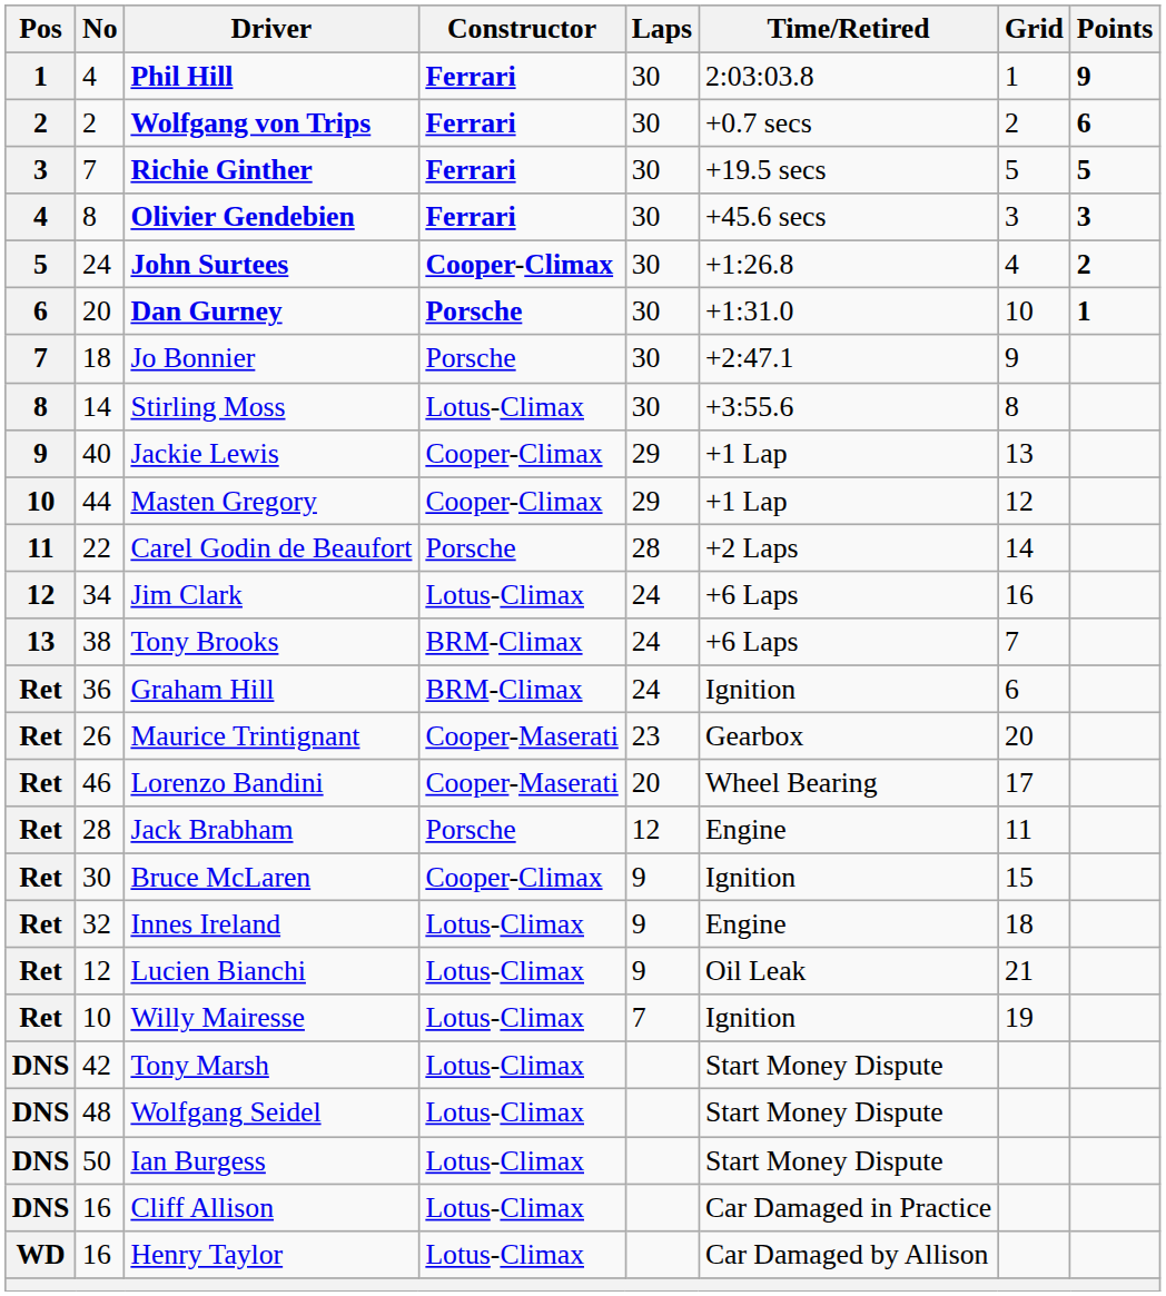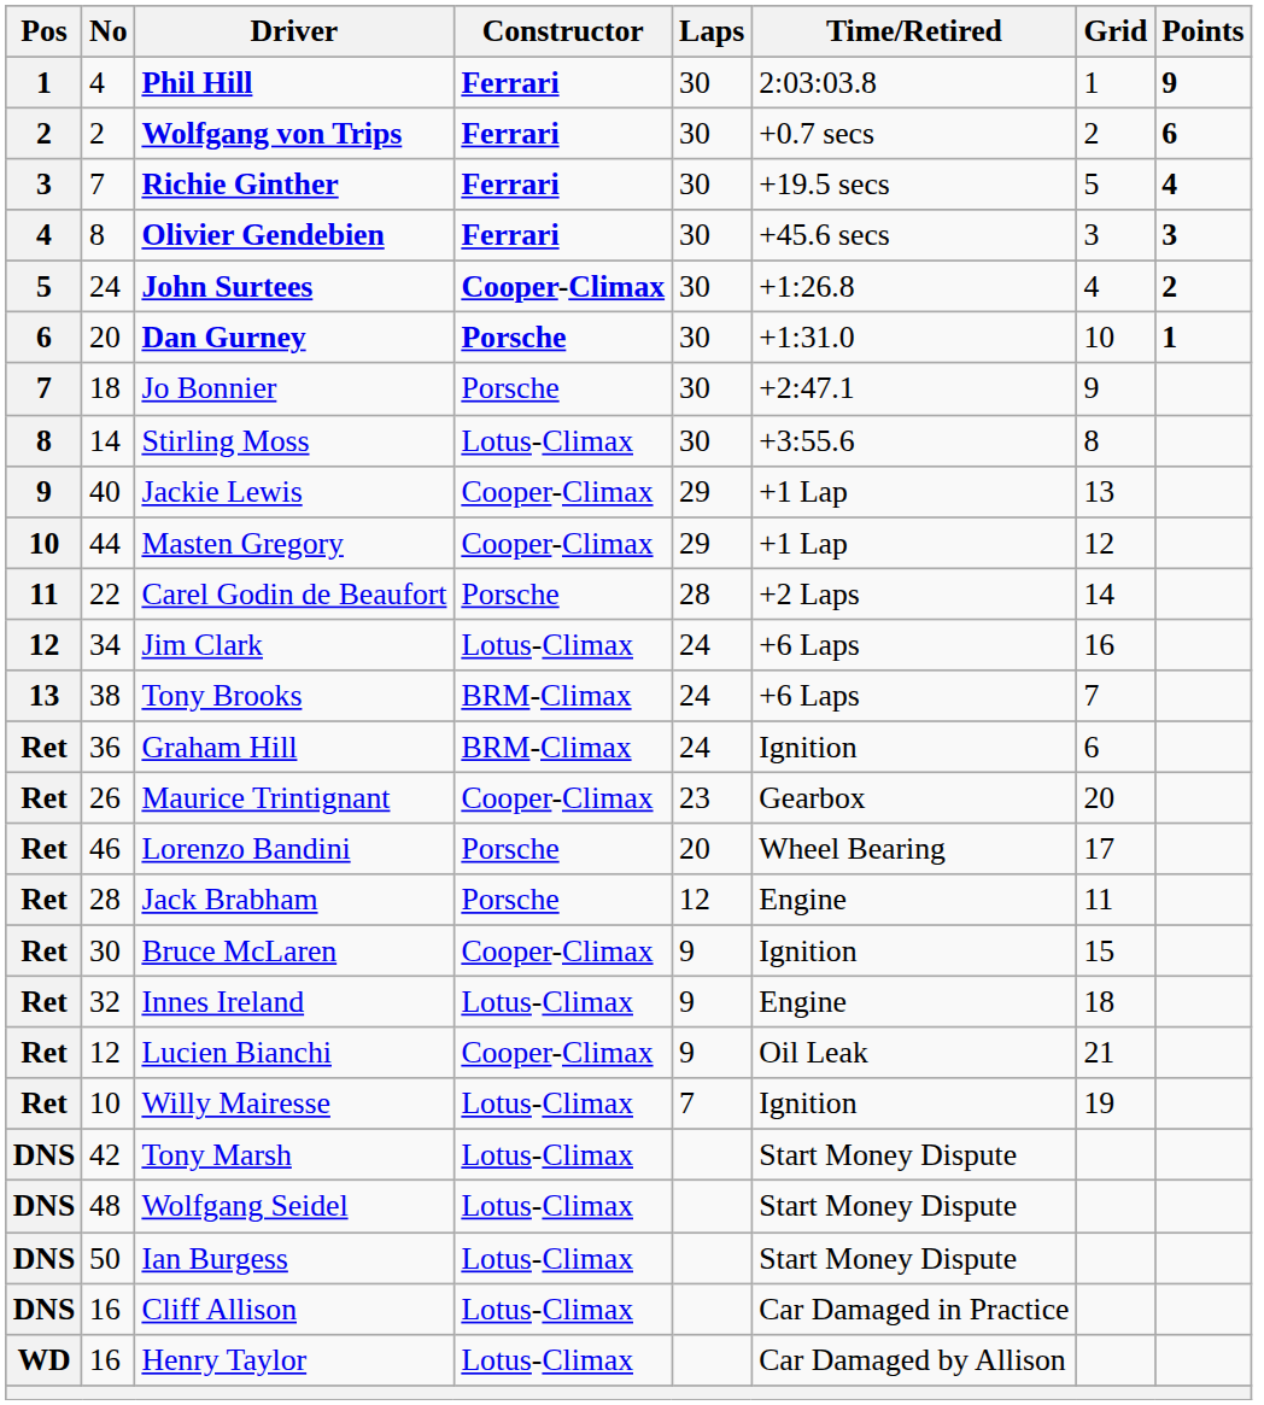 <table class="wikitable" style="font-size: 95%;">
 <tr>
 <th>Pos</th>
 <th>No</th>
 <th>Driver</th>
 <th>Constructor</th>
 <th>Laps</th>
 <th>Time/Retired</th>
 <th>Grid</th>
 <th>Points</th>
 </tr>
 <tr>
 <th>1</th>
 <td>4</td>
 <td> <strong><a href='#'>Phil Hill</a></strong></td>
 <td><strong><a href='#'>Ferrari</a></strong></td>
 <td>30</td>
 <td>2:03:03.8</td>
 <td>1</td>
 <td><strong>9</strong></td>
 </tr>
 <tr>
 <th>2</th>
 <td>2</td>
 <td> <strong><a href='#'>Wolfgang von Trips</a></strong></td>
 <td><strong><a href='#'>Ferrari</a></strong></td>
 <td>30</td>
 <td>+0.7 secs</td>
 <td>2</td>
 <td><strong>6</strong></td>
 </tr>
 <tr>
 <th>3</th>
 <td>7</td>
 <td> <strong><a href='#'>Richie Ginther</a></strong></td>
 <td><strong><a href='#'>Ferrari</a></strong></td>
 <td>30</td>
 <td>+19.5 secs</td>
 <td>5</td>
-<td><strong>5</strong></td>
+<td><strong>4</strong></td>
 </tr>
 <tr>
 <th>4</th>
 <td>8</td>
 <td> <strong><a href='#'>Olivier Gendebien</a></strong></td>
 <td><strong><a href='#'>Ferrari</a></strong></td>
 <td>30</td>
 <td>+45.6 secs</td>
 <td>3</td>
 <td><strong>3</strong></td>
 </tr>
 <tr>
 <th>5</th>
 <td>24</td>
 <td> <strong><a href='#'>John Surtees</a></strong></td>
 <td><strong><a href='#'>Cooper</a>-<a href='#'>Climax</a></strong></td>
 <td>30</td>
 <td>+1:26.8</td>
 <td>4</td>
 <td><strong>2</strong></td>
 </tr>
 <tr>
 <th>6</th>
 <td>20</td>
 <td> <strong><a href='#'>Dan Gurney</a></strong></td>
 <td><strong><a href='#'>Porsche</a></strong></td>
 <td>30</td>
 <td>+1:31.0</td>
 <td>10</td>
 <td><strong>1</strong></td>
 </tr>
 <tr>
 <th>7</th>
 <td>18</td>
 <td> <a href='#'>Jo Bonnier</a></td>
 <td><a href='#'>Porsche</a></td>
 <td>30</td>
 <td>+2:47.1</td>
 <td>9</td>
 <td></td>
 </tr>
 <tr>
 <th>8</th>
 <td>14</td>
 <td> <a href='#'>Stirling Moss</a></td>
 <td><a href='#'>Lotus</a>-<a href='#'>Climax</a></td>
 <td>30</td>
 <td>+3:55.6</td>
 <td>8</td>
 <td></td>
 </tr>
 <tr>
 <th>9</th>
 <td>40</td>
 <td> <a href='#'>Jackie Lewis</a></td>
 <td><a href='#'>Cooper</a>-<a href='#'>Climax</a></td>
 <td>29</td>
 <td>+1 Lap</td>
 <td>13</td>
 <td></td>
 </tr>
 <tr>
 <th>10</th>
 <td>44</td>
 <td> <a href='#'>Masten Gregory</a></td>
 <td><a href='#'>Cooper</a>-<a href='#'>Climax</a></td>
 <td>29</td>
 <td>+1 Lap</td>
 <td>12</td>
 <td></td>
 </tr>
 <tr>
 <th>11</th>
 <td>22</td>
 <td> <a href='#'>Carel Godin de Beaufort</a></td>
 <td><a href='#'>Porsche</a></td>
 <td>28</td>
 <td>+2 Laps</td>
 <td>14</td>
 <td></td>
 </tr>
 <tr>
 <th>12</th>
 <td>34</td>
 <td> <a href='#'>Jim Clark</a></td>
 <td><a href='#'>Lotus</a>-<a href='#'>Climax</a></td>
 <td>24</td>
 <td>+6 Laps</td>
 <td>16</td>
 <td></td>
 </tr>
 <tr>
 <th>13</th>
 <td>38</td>
 <td> <a href='#'>Tony Brooks</a></td>
 <td><a href='#'>BRM</a>-<a href='#'>Climax</a></td>
 <td>24</td>
 <td>+6 Laps</td>
 <td>7</td>
 <td></td>
 </tr>
 <tr>
 <th>Ret</th>
 <td>36</td>
 <td> <a href='#'>Graham Hill</a></td>
 <td><a href='#'>BRM</a>-<a href='#'>Climax</a></td>
 <td>24</td>
 <td>Ignition</td>
 <td>6</td>
 <td></td>
 </tr>
 <tr>
 <th>Ret</th>
 <td>26</td>
 <td> <a href='#'>Maurice Trintignant</a></td>
-<td><a href='#'>Cooper</a>-<a href='#'>Maserati</a></td>
+<td><a href='#'>Cooper</a>-<a href='#'>Climax</a></td>
 <td>23</td>
 <td>Gearbox</td>
 <td>20</td>
 <td></td>
 </tr>
 <tr>
 <th>Ret</th>
 <td>46</td>
 <td> <a href='#'>Lorenzo Bandini</a></td>
-<td><a href='#'>Cooper</a>-<a href='#'>Maserati</a></td>
+<td><a href='#'>Porsche</a></td>
 <td>20</td>
 <td>Wheel Bearing</td>
 <td>17</td>
 <td></td>
 </tr>
 <tr>
 <th>Ret</th>
 <td>28</td>
 <td> <a href='#'>Jack Brabham</a></td>
 <td><a href='#'>Porsche</a></td>
 <td>12</td>
 <td>Engine</td>
 <td>11</td>
 <td></td>
 </tr>
 <tr>
 <th>Ret</th>
 <td>30</td>
 <td> <a href='#'>Bruce McLaren</a></td>
 <td><a href='#'>Cooper</a>-<a href='#'>Climax</a></td>
 <td>9</td>
 <td>Ignition</td>
 <td>15</td>
 <td></td>
 </tr>
 <tr>
 <th>Ret</th>
 <td>32</td>
 <td> <a href='#'>Innes Ireland</a></td>
 <td><a href='#'>Lotus</a>-<a href='#'>Climax</a></td>
 <td>9</td>
 <td>Engine</td>
 <td>18</td>
 <td></td>
 </tr>
 <tr>
 <th>Ret</th>
 <td>12</td>
 <td> <a href='#'>Lucien Bianchi</a></td>
-<td><a href='#'>Lotus</a>-<a href='#'>Climax</a></td>
+<td><a href='#'>Cooper</a>-<a href='#'>Climax</a></td>
 <td>9</td>
 <td>Oil Leak</td>
 <td>21</td>
 <td></td>
 </tr>
 <tr>
 <th>Ret</th>
 <td>10</td>
 <td> <a href='#'>Willy Mairesse</a></td>
 <td><a href='#'>Lotus</a>-<a href='#'>Climax</a></td>
 <td>7</td>
 <td>Ignition</td>
 <td>19</td>
 <td></td>
 </tr>
 <tr>
 <th>DNS</th>
 <td>42</td>
 <td> <a href='#'>Tony Marsh</a></td>
 <td><a href='#'>Lotus</a>-<a href='#'>Climax</a></td>
 <td></td>
 <td>Start Money Dispute</td>
 <td></td>
 <td></td>
 </tr>
 <tr>
 <th>DNS</th>
 <td>48</td>
 <td> <a href='#'>Wolfgang Seidel</a></td>
 <td><a href='#'>Lotus</a>-<a href='#'>Climax</a></td>
 <td></td>
 <td>Start Money Dispute</td>
 <td></td>
 <td></td>
 </tr>
 <tr>
 <th>DNS</th>
 <td>50</td>
 <td> <a href='#'>Ian Burgess</a></td>
 <td><a href='#'>Lotus</a>-<a href='#'>Climax</a></td>
 <td></td>
 <td>Start Money Dispute</td>
 <td></td>
 <td></td>
 </tr>
 <tr>
 <th>DNS</th>
 <td>16</td>
 <td> <a href='#'>Cliff Allison</a></td>
 <td><a href='#'>Lotus</a>-<a href='#'>Climax</a></td>
 <td></td>
 <td>Car Damaged in Practice</td>
 <td></td>
 <td></td>
 </tr>
 <tr>
 <th>WD</th>
 <td>16</td>
 <td> <a href='#'>Henry Taylor</a></td>
 <td><a href='#'>Lotus</a>-<a href='#'>Climax</a></td>
 <td></td>
 <td>Car Damaged by Allison</td>
 <td></td>
 <td></td>
 </tr>
 <tr>
 <th colspan="8"></th>
 </tr>
 </table>
